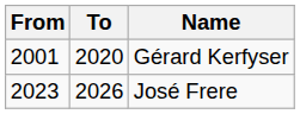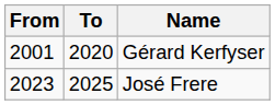 <table class="wikitable">
 <tr>
 <th>From</th>
 <th>To</th>
 <th>Name</th>
 </tr>
 <tr>
 <td>2001</td>
 <td>2020</td>
 <td>Gérard Kerfyser</td>
 </tr>
 <tr>
 <td>2023</td>
-<td>2026</td>
+<td>2025</td>
 <td>José Frere</td>
 </tr>
 </table>
